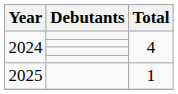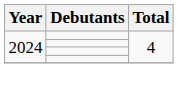 <table class="wikitable">
 <tr>
 <th>Year</th>
 <th>Debutants</th>
 <th>Total</th>
 </tr>
 <tr>
 <td rowspan=4>2024</td>
 <td></td>
 <td rowspan=4 align=center>4</td>
 </tr>
 <tr>
 <td></td>
 </tr>
 <tr>
 <td></td>
 </tr>
 <tr>
 <td></td>
 </tr>
 <tr>
-<td>2025</td>
-<td></td>
-<td align=center>1</td>
-</tr>
-<tr>
 </tr>
 </table>
